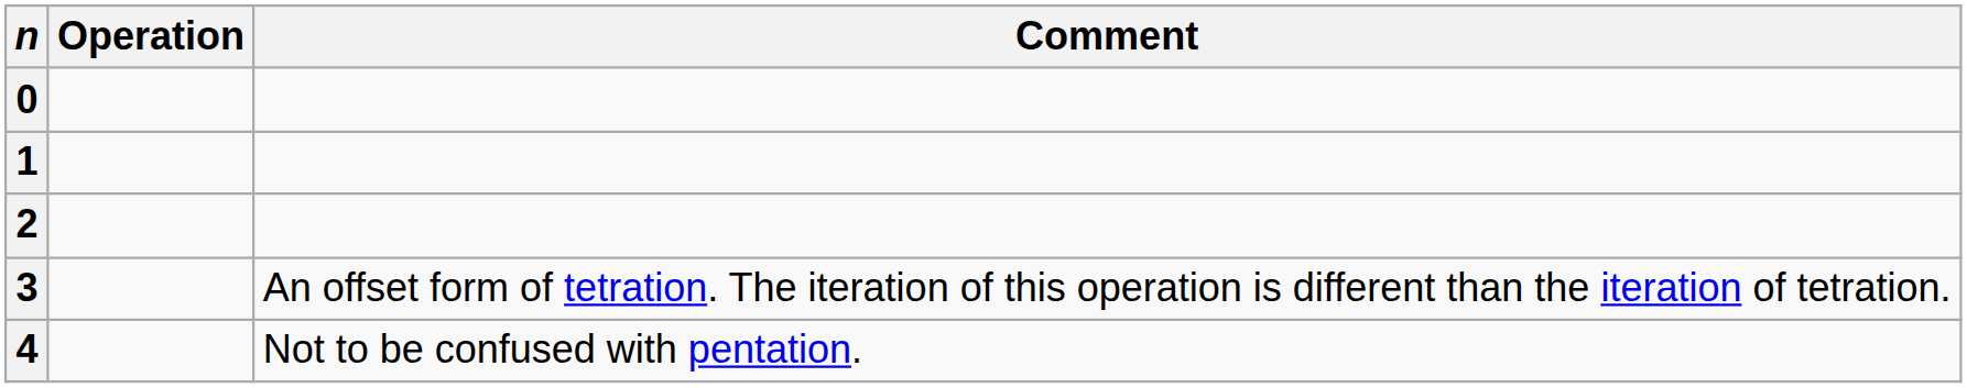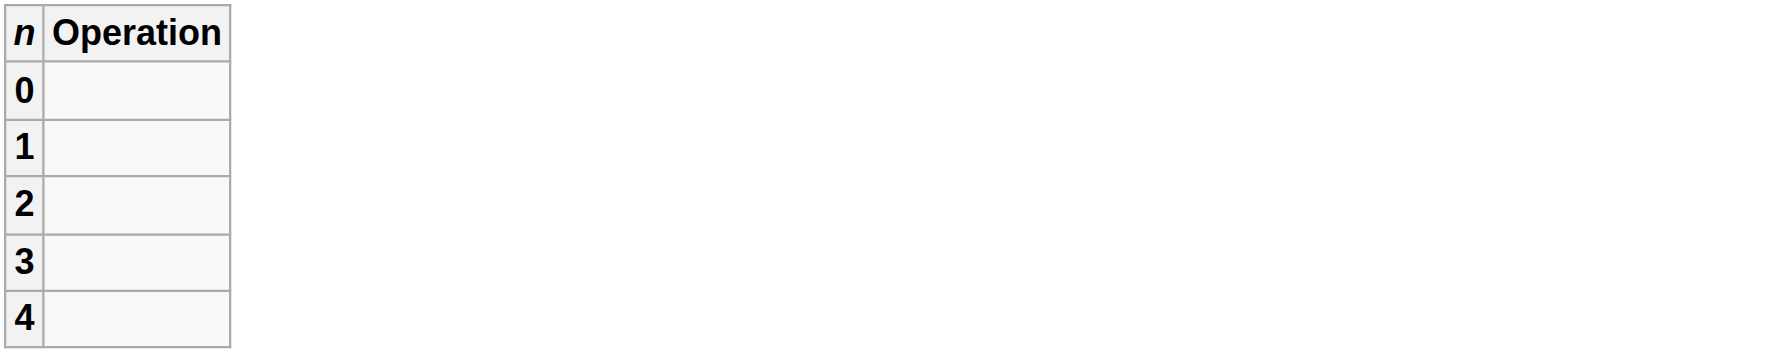 <table class="wikitable">
 <tr>
 <th><em>n</em></th>
 <th>Operation</th>
-<th>Comment</th>
 </tr>
 <tr>
 <th>0</th>
-<td></td>
 <td></td>
 </tr>
 <tr>
 <th>1</th>
 <td></td>
-<td></td>
 </tr>
 <tr>
 <th>2</th>
-<td></td>
 <td></td>
 </tr>
 <tr>
 <th>3</th>
 <td></td>
-<td>An offset form of <a href='#'>tetration</a>. The iteration of this operation is different than the <a href='#'>iteration</a> of tetration.</td>
 </tr>
 <tr>
 <th>4</th>
 <td></td>
-<td>Not to be confused with <a href='#'>pentation</a>.</td>
 </tr>
 </table>
